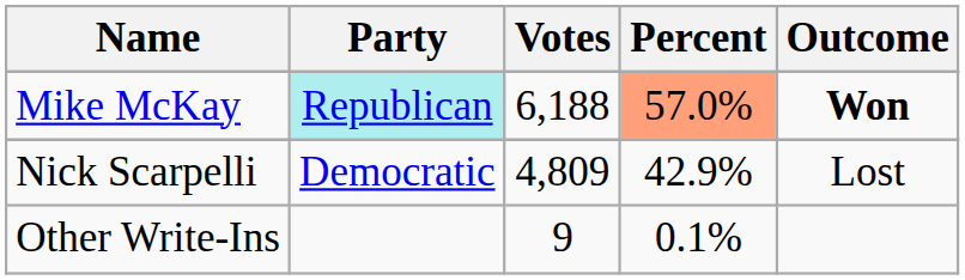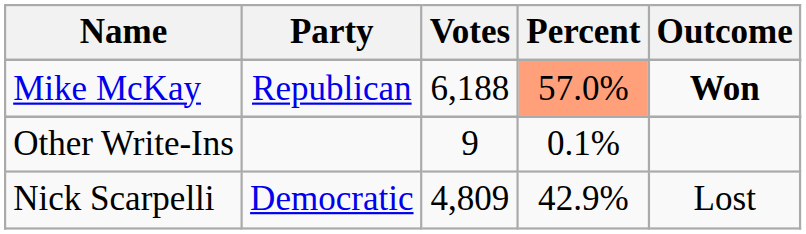 <table class=wikitable style="text-align:center">
 <tr>
 <th>Name</th>
 <th>Party</th>
 <th>Votes</th>
 <th>Percent</th>
 <th>Outcome</th>
 </tr>
 <tr>
 </tr>
 <tr>
 <td align=left><a href='#'>Mike McKay</a></td>
-<td style="background: paleturquoise;"><a href='#'>Republican</a></td>
+<td><a href='#'>Republican</a></td>
 <td>6,188</td>
 <td style="background: lightsalmon;">57.0%</td>
 <td><strong>Won</strong></td>
 </tr>
 <tr>
+</tr>
+<tr>
+<td align=left>Other Write-Ins</td>
+<td></td>
+<td>9</td>
+<td>0.1%</td>
+<td></td>
 </tr>
 <tr>
 <td align=left>Nick Scarpelli</td>
 <td><a href='#'>Democratic</a></td>
 <td>4,809</td>
 <td>42.9%</td>
 <td>Lost</td>
 </tr>
-<tr>
-<td align=left>Other Write-Ins</td>
-<td></td>
-<td>9</td>
-<td>0.1%</td>
-<td></td>
-</tr>
 </table>
